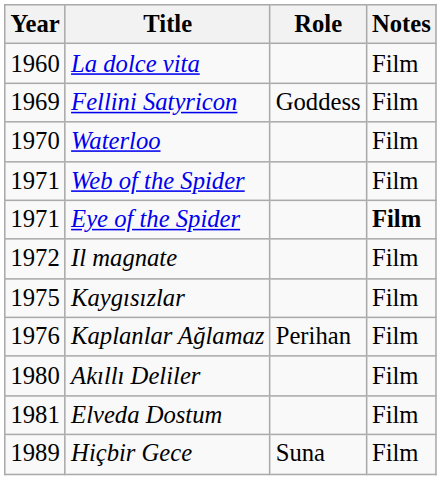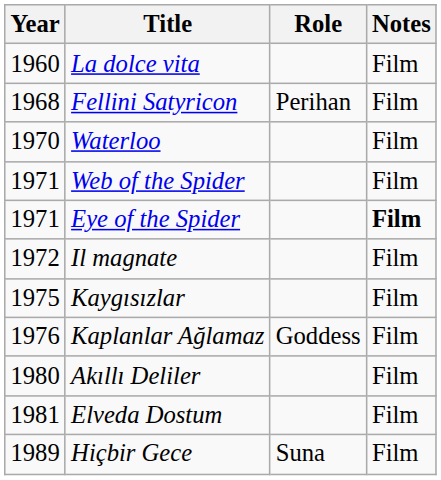 <table class="wikitable sortable">
 <tr>
 <th>Year</th>
 <th>Title</th>
 <th>Role</th>
 <th>Notes</th>
 </tr>
 <tr>
 <td>1960</td>
 <td><em><a href='#'>La dolce vita</a></em></td>
 <td></td>
 <td>Film</td>
 </tr>
 <tr>
-<td>1969</td>
+<td>1968</td>
 <td><em><a href='#'>Fellini Satyricon</a></em></td>
-<td>Goddess</td>
+<td>Perihan</td>
 <td>Film</td>
 </tr>
 <tr>
 <td>1970</td>
 <td><em><a href='#'>Waterloo</a></em></td>
 <td></td>
 <td>Film</td>
 </tr>
 <tr>
 <td>1971</td>
 <td><em><a href='#'>Web of the Spider</a></em></td>
 <td></td>
 <td>Film</td>
 </tr>
 <tr>
 <td>1971</td>
 <td><em><a href='#'>Eye of the Spider</a></em></td>
 <td></td>
 <td><strong>Film</strong></td>
 </tr>
 <tr>
 <td>1972</td>
 <td><em>Il magnate</em></td>
 <td></td>
 <td>Film</td>
 </tr>
 <tr>
 <td>1975</td>
 <td><em>Kaygısızlar</em></td>
 <td></td>
 <td>Film</td>
 </tr>
 <tr>
 <td>1976</td>
 <td><em>Kaplanlar Ağlamaz</em></td>
-<td>Perihan</td>
+<td>Goddess</td>
 <td>Film</td>
 </tr>
 <tr>
 <td>1980</td>
 <td><em>Akıllı Deliler</em></td>
 <td></td>
 <td>Film</td>
 </tr>
 <tr>
 <td>1981</td>
 <td><em>Elveda Dostum</em></td>
 <td></td>
 <td>Film</td>
 </tr>
 <tr>
 <td>1989</td>
 <td><em>Hiçbir Gece</em></td>
 <td>Suna</td>
 <td>Film</td>
 </tr>
 </table>
